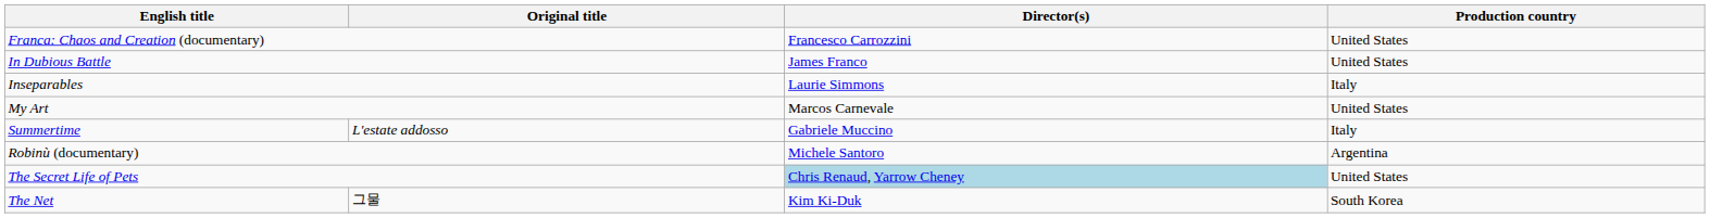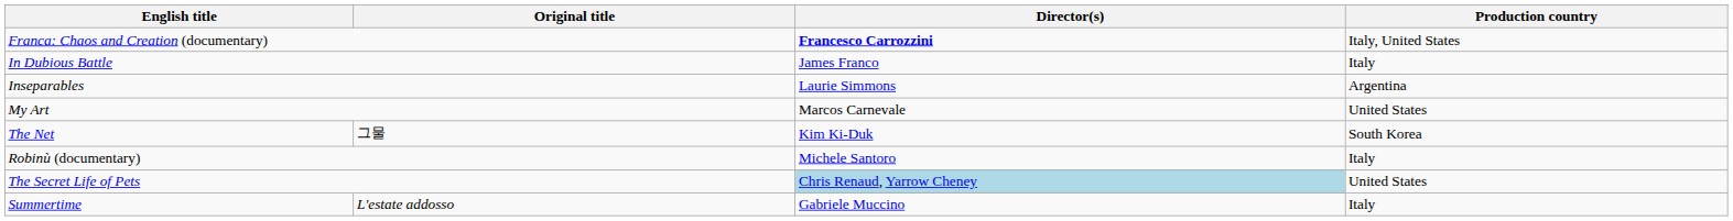 <table class="wikitable" width="95%">
 <tr>
 <th>English title</th>
 <th>Original title</th>
 <th>Director(s)</th>
 <th>Production country</th>
 </tr>
 <tr>
 <td colspan=2><em><a href='#'>Franca: Chaos and Creation</a></em> (documentary)</td>
-<td data-sort-value="Carrozzini"><a href='#'>Francesco Carrozzini</a></td>
-<td>United States</td>
+<td data-sort-value="Carrozzini"><strong><a href='#'>Francesco Carrozzini</a></strong></td>
+<td>Italy, United States</td>
 </tr>
 <tr>
 <td colspan=2><em><a href='#'>In Dubious Battle</a></em></td>
 <td data-sort-value="Franco"><a href='#'>James Franco</a></td>
-<td>United States</td>
+<td>Italy</td>
 </tr>
 <tr>
 <td colspan=2><em>Inseparables</em></td>
 <td data-sort-value="Simmons"><a href='#'>Laurie Simmons</a></td>
-<td>Italy</td>
+<td>Argentina</td>
 </tr>
 <tr>
 <td colspan=2><em>My Art</em></td>
 <td data-sort-value="Carnevale">Marcos Carnevale</td>
+<td>United States</td>
+</tr>
+<tr>
+<td data-sort-value="Net"><em><a href='#'>The Net</a></em></td>
+<td>그물</td>
+<td data-sort-value="Ki-Duk"><a href='#'>Kim Ki-Duk</a></td>
+<td>South Korea</td>
+</tr>
+<tr>
+<td colspan=2><em>Robinù</em> (documentary)</td>
+<td data-sort-value="Santoro"><a href='#'>Michele Santoro</a></td>
+<td>Italy</td>
+</tr>
+<tr>
+<td colspan=2 data-sort-value="Secret"><em><a href='#'>The Secret Life of Pets</a></em></td>
+<td data-sort-value="Renaud" style="background: lightblue;"><a href='#'>Chris Renaud</a>, <a href='#'>Yarrow Cheney</a></td>
 <td>United States</td>
 </tr>
 <tr>
 <td><em><a href='#'>Summertime</a></em></td>
 <td><em>L'estate addosso</em></td>
 <td data-sort-value="Muccino"><a href='#'>Gabriele Muccino</a></td>
 <td>Italy</td>
 </tr>
-<tr>
-<td colspan=2><em>Robinù</em> (documentary)</td>
-<td data-sort-value="Santoro"><a href='#'>Michele Santoro</a></td>
-<td>Argentina</td>
-</tr>
-<tr>
-<td colspan=2 data-sort-value="Secret"><em><a href='#'>The Secret Life of Pets</a></em></td>
-<td data-sort-value="Renaud" style="background: lightblue;"><a href='#'>Chris Renaud</a>, <a href='#'>Yarrow Cheney</a></td>
-<td>United States</td>
-</tr>
-<tr>
-<td data-sort-value="Net"><em><a href='#'>The Net</a></em></td>
-<td>그물</td>
-<td data-sort-value="Ki-Duk"><a href='#'>Kim Ki-Duk</a></td>
-<td>South Korea</td>
-</tr>
 </table>
